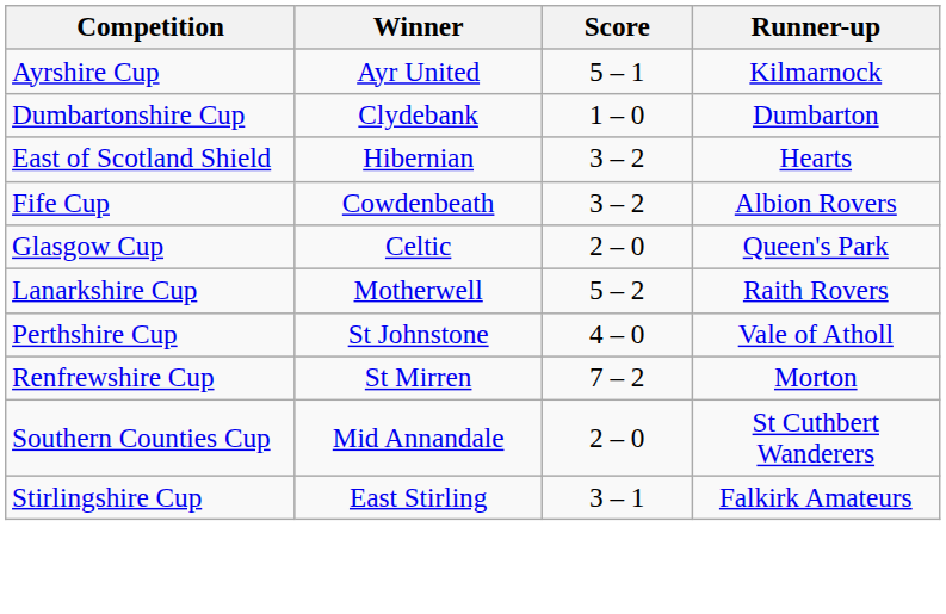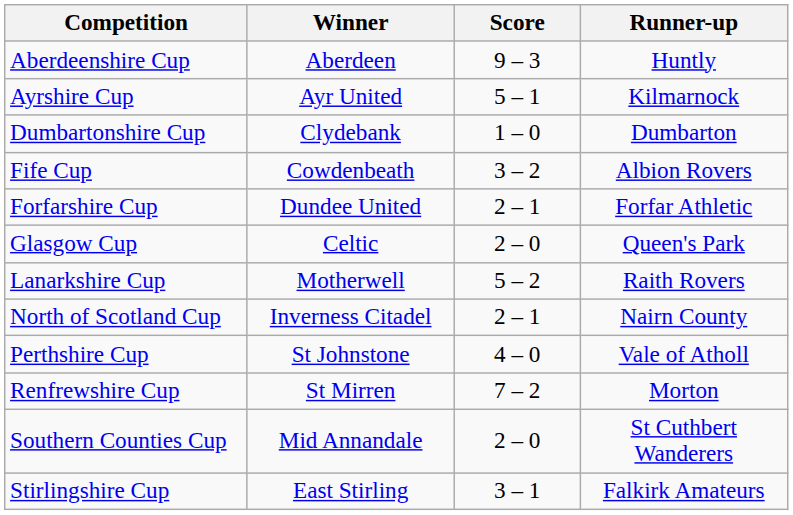 <table class="wikitable" style="text-align: center;">
 <tr>
 <th width=160>Competition</th>
 <th width=135>Winner</th>
 <th width=80>Score</th>
 <th width=135>Runner-up</th>
+</tr>
+<tr>
+<td align=left><a href='#'>Aberdeenshire Cup</a></td>
+<td><a href='#'>Aberdeen</a></td>
+<td>9 – 3</td>
+<td><a href='#'>Huntly</a></td>
 </tr>
 <tr>
 <td align=left><a href='#'>Ayrshire Cup</a></td>
 <td><a href='#'>Ayr United</a></td>
 <td>5 – 1</td>
 <td><a href='#'>Kilmarnock</a></td>
 </tr>
 <tr>
 <td align=left><a href='#'>Dumbartonshire Cup</a></td>
 <td><a href='#'>Clydebank</a></td>
 <td>1 – 0</td>
 <td><a href='#'>Dumbarton</a></td>
 </tr>
 <tr>
-<td align=left><a href='#'>East of Scotland Shield</a></td>
-<td><a href='#'>Hibernian</a></td>
-<td>3 – 2</td>
-<td><a href='#'>Hearts</a></td>
-</tr>
-<tr>
 <td align=left><a href='#'>Fife Cup</a></td>
 <td><a href='#'>Cowdenbeath</a></td>
 <td>3 – 2</td>
 <td><a href='#'>Albion Rovers</a></td>
+</tr>
+<tr>
+<td align=left><a href='#'>Forfarshire Cup</a></td>
+<td><a href='#'>Dundee United</a></td>
+<td>2 – 1</td>
+<td><a href='#'>Forfar Athletic</a></td>
 </tr>
 <tr>
 <td align=left><a href='#'>Glasgow Cup</a></td>
 <td><a href='#'>Celtic</a></td>
 <td>2 – 0</td>
 <td><a href='#'>Queen's Park</a></td>
 </tr>
 <tr>
 <td align=left><a href='#'>Lanarkshire Cup</a></td>
 <td><a href='#'>Motherwell</a></td>
 <td>5 – 2</td>
 <td><a href='#'>Raith Rovers</a></td>
+</tr>
+<tr>
+<td align=left><a href='#'>North of Scotland Cup</a></td>
+<td><a href='#'>Inverness Citadel</a></td>
+<td>2 – 1</td>
+<td><a href='#'>Nairn County</a></td>
 </tr>
 <tr>
 <td align=left><a href='#'>Perthshire Cup</a></td>
 <td><a href='#'>St Johnstone</a></td>
 <td>4 – 0</td>
 <td><a href='#'>Vale of Atholl</a></td>
 </tr>
 <tr>
 <td align=left><a href='#'>Renfrewshire Cup</a></td>
 <td><a href='#'>St Mirren</a></td>
 <td>7 – 2</td>
 <td><a href='#'>Morton</a></td>
 </tr>
 <tr>
 <td align=left><a href='#'>Southern Counties Cup</a></td>
 <td><a href='#'>Mid Annandale</a></td>
 <td>2 – 0</td>
 <td><a href='#'>St Cuthbert Wanderers</a></td>
 </tr>
 <tr>
 <td align=left><a href='#'>Stirlingshire Cup</a></td>
 <td><a href='#'>East Stirling</a></td>
 <td>3 – 1</td>
 <td><a href='#'>Falkirk Amateurs</a></td>
 </tr>
 </table>
